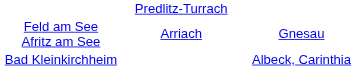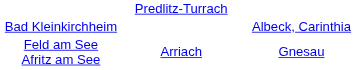 <table width="50%">
 <tr ---->
 <td width ="33%" align="center"></td>
 <td width ="33%" align="center"><a href='#'>Predlitz-Turrach</a></td>
 <td width ="33%" align="center"></td>
 </tr>
 <tr ---->
+<td width ="33%" align="center"><a href='#'>Bad Kleinkirchheim</a></td>
+<td width ="33%" align="center"></td>
+<td width ="33%" align="center"><a href='#'>Albeck, Carinthia</a></td>
+</tr>
+<tr ---->
 <td width ="33%" align="center"><a href='#'>Feld am See</a><br> <a href='#'>Afritz am See</a></td>
 <td width ="33%" align="center"><a href='#'>Arriach</a></td>
 <td width ="33%" align="center"><a href='#'>Gnesau</a></td>
 </tr>
-<tr ---->
-<td width ="33%" align="center"><a href='#'>Bad Kleinkirchheim</a></td>
-<td width ="33%" align="center"></td>
-<td width ="33%" align="center"><a href='#'>Albeck, Carinthia</a></td>
-</tr>
 </table>
